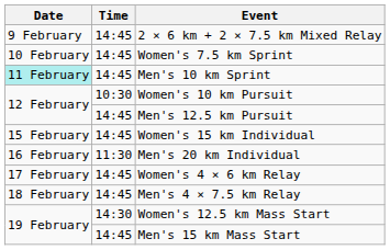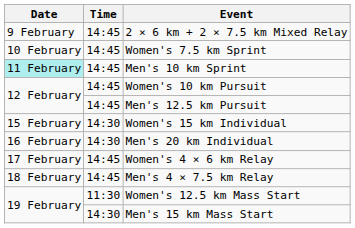 <table class="wikitable">
 <tr>
 <th>Date</th>
 <th>Time</th>
 <th>Event</th>
 </tr>
 <tr>
 <td>9 February</td>
 <td>14:45</td>
 <td>2 × 6 km + 2 × 7.5 km Mixed Relay</td>
 </tr>
 <tr>
 <td>10 February</td>
 <td>14:45</td>
 <td>Women's 7.5 km Sprint</td>
 </tr>
 <tr>
 <td style="background: paleturquoise;">11 February</td>
 <td>14:45</td>
 <td>Men's 10 km Sprint</td>
 </tr>
 <tr>
 <td rowspan=2>12 February</td>
-<td>10:30</td>
+<td>14:45</td>
 <td>Women's 10 km Pursuit</td>
 </tr>
 <tr>
 <td>14:45</td>
 <td>Men's 12.5 km Pursuit</td>
 </tr>
 <tr>
 <td>15 February</td>
-<td>14:45</td>
+<td>14:30</td>
 <td>Women's 15 km Individual</td>
 </tr>
 <tr>
 <td>16 February</td>
-<td>11:30</td>
+<td>14:30</td>
 <td>Men's 20 km Individual</td>
 </tr>
 <tr>
 <td>17 February</td>
 <td>14:45</td>
 <td>Women's 4 × 6 km Relay</td>
 </tr>
 <tr>
 <td>18 February</td>
 <td>14:45</td>
 <td>Men's 4 × 7.5 km Relay</td>
 </tr>
 <tr>
 <td rowspan=2>19 February</td>
-<td>14:30</td>
+<td>11:30</td>
 <td>Women's 12.5 km Mass Start</td>
 </tr>
 <tr>
-<td>14:45</td>
+<td>14:30</td>
 <td>Men's 15 km Mass Start</td>
 </tr>
 </table>
